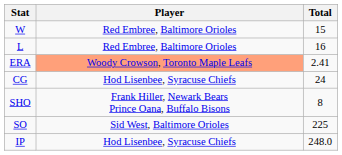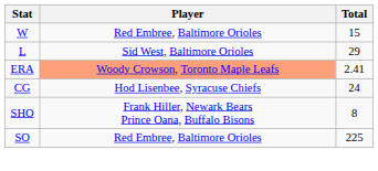 <table class="wikitable" width="40%" style="text-align:center;">
 <tr>
 <th width="5%">Stat</th>
 <th width="60%">Player</th>
 <th width="5%">Total</th>
 </tr>
 <tr>
 <td><a href='#'>W</a></td>
 <td><a href='#'>Red Embree</a>, <a href='#'>Baltimore Orioles</a></td>
 <td>15</td>
 </tr>
 <tr>
 <td><a href='#'>L</a></td>
-<td><a href='#'>Red Embree</a>, <a href='#'>Baltimore Orioles</a></td>
-<td>16</td>
+<td><a href='#'>Sid West</a>, <a href='#'>Baltimore Orioles</a></td>
+<td>29</td>
 </tr>
 <tr>
 <td><a href='#'>ERA</a></td>
 <td style="background: lightsalmon;"><a href='#'>Woody Crowson</a>, <a href='#'>Toronto Maple Leafs</a></td>
 <td>2.41</td>
 </tr>
 <tr>
 <td><a href='#'>CG</a></td>
 <td><a href='#'>Hod Lisenbee</a>, <a href='#'>Syracuse Chiefs</a></td>
 <td>24</td>
 </tr>
 <tr>
 <td><a href='#'>SHO</a></td>
 <td><a href='#'>Frank Hiller</a>, <a href='#'>Newark Bears</a> <br> <a href='#'>Prince Oana</a>, <a href='#'>Buffalo Bisons</a></td>
 <td>8</td>
 </tr>
 <tr>
 <td><a href='#'>SO</a></td>
-<td><a href='#'>Sid West</a>, <a href='#'>Baltimore Orioles</a></td>
+<td><a href='#'>Red Embree</a>, <a href='#'>Baltimore Orioles</a></td>
 <td>225</td>
 </tr>
-<tr>
-<td><a href='#'>IP</a></td>
-<td><a href='#'>Hod Lisenbee</a>, <a href='#'>Syracuse Chiefs</a></td>
-<td>248.0</td>
-</tr>
 </table>
